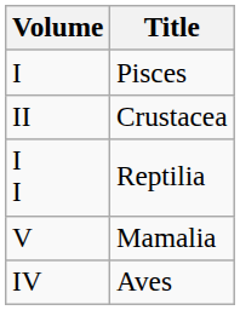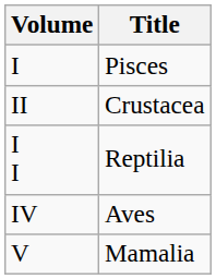 <table class="wikitable">
 <tr>
 <th>Volume</th>
 <th>Title</th>
 </tr>
 <tr>
 <td>I</td>
 <td>Pisces</td>
 </tr>
 <tr>
 <td>II</td>
 <td>Crustacea</td>
 </tr>
 <tr>
 <td>I<br>I</td>
 <td>Reptilia</td>
 </tr>
 <tr>
+<td>IV</td>
+<td>Aves</td>
+</tr>
+<tr>
 <td>V</td>
 <td>Mamalia</td>
 </tr>
-<tr>
-<td>IV</td>
-<td>Aves</td>
-</tr>
 </table>
